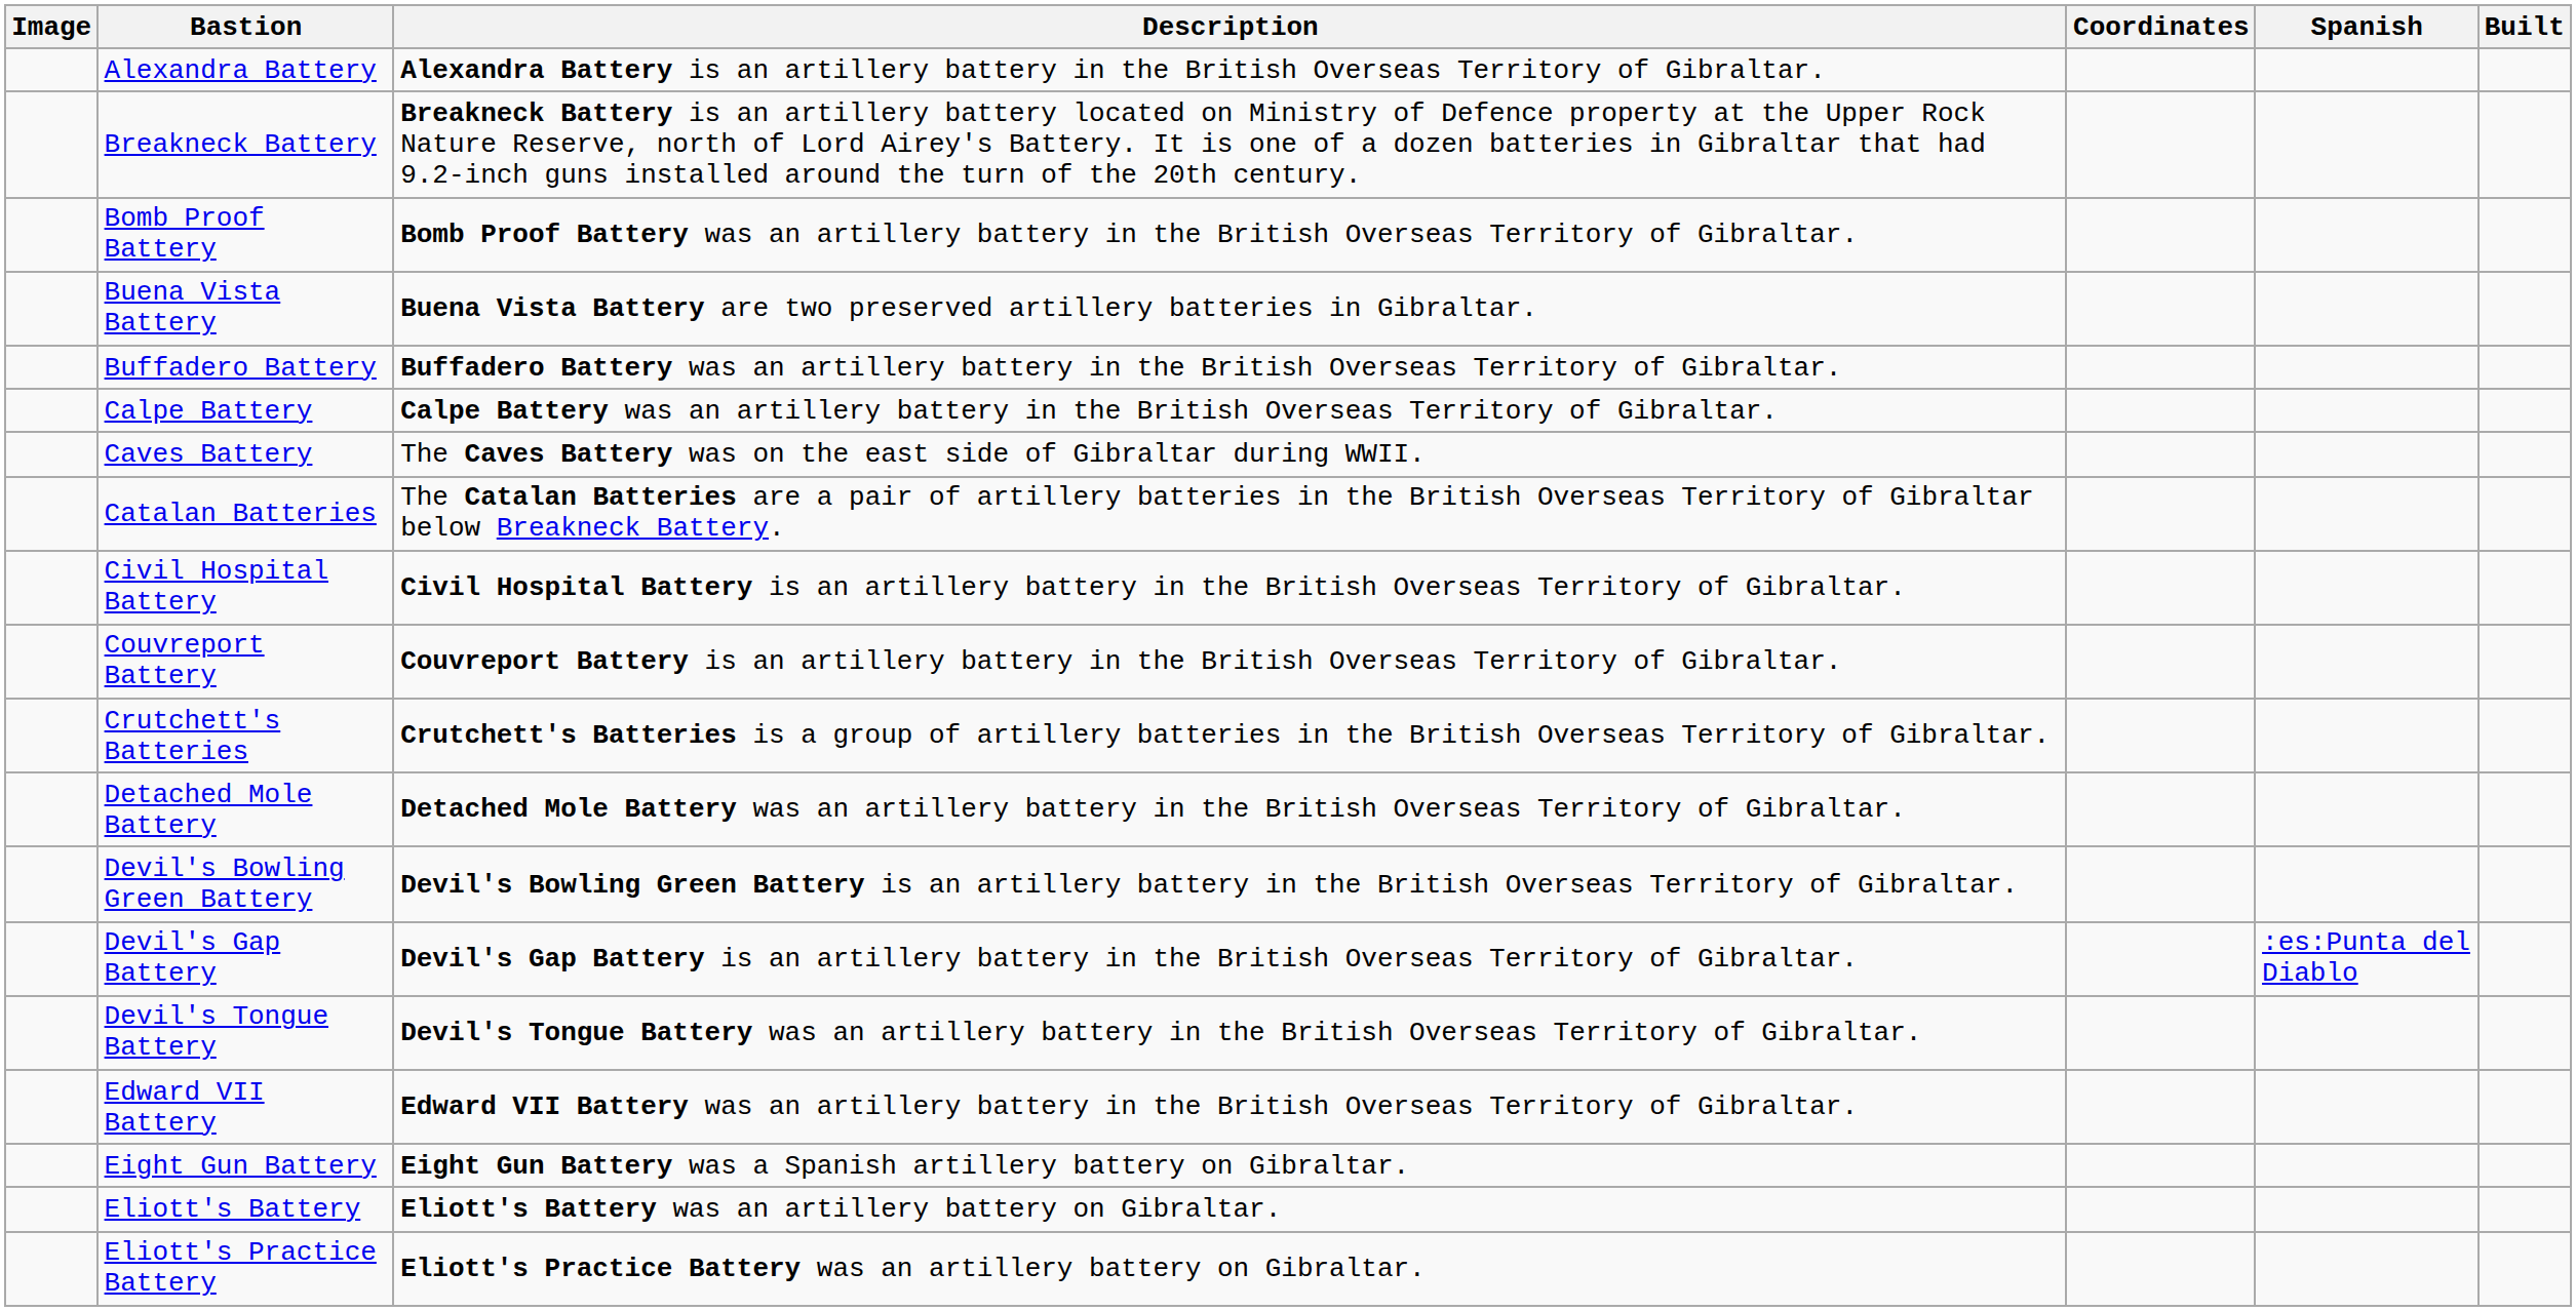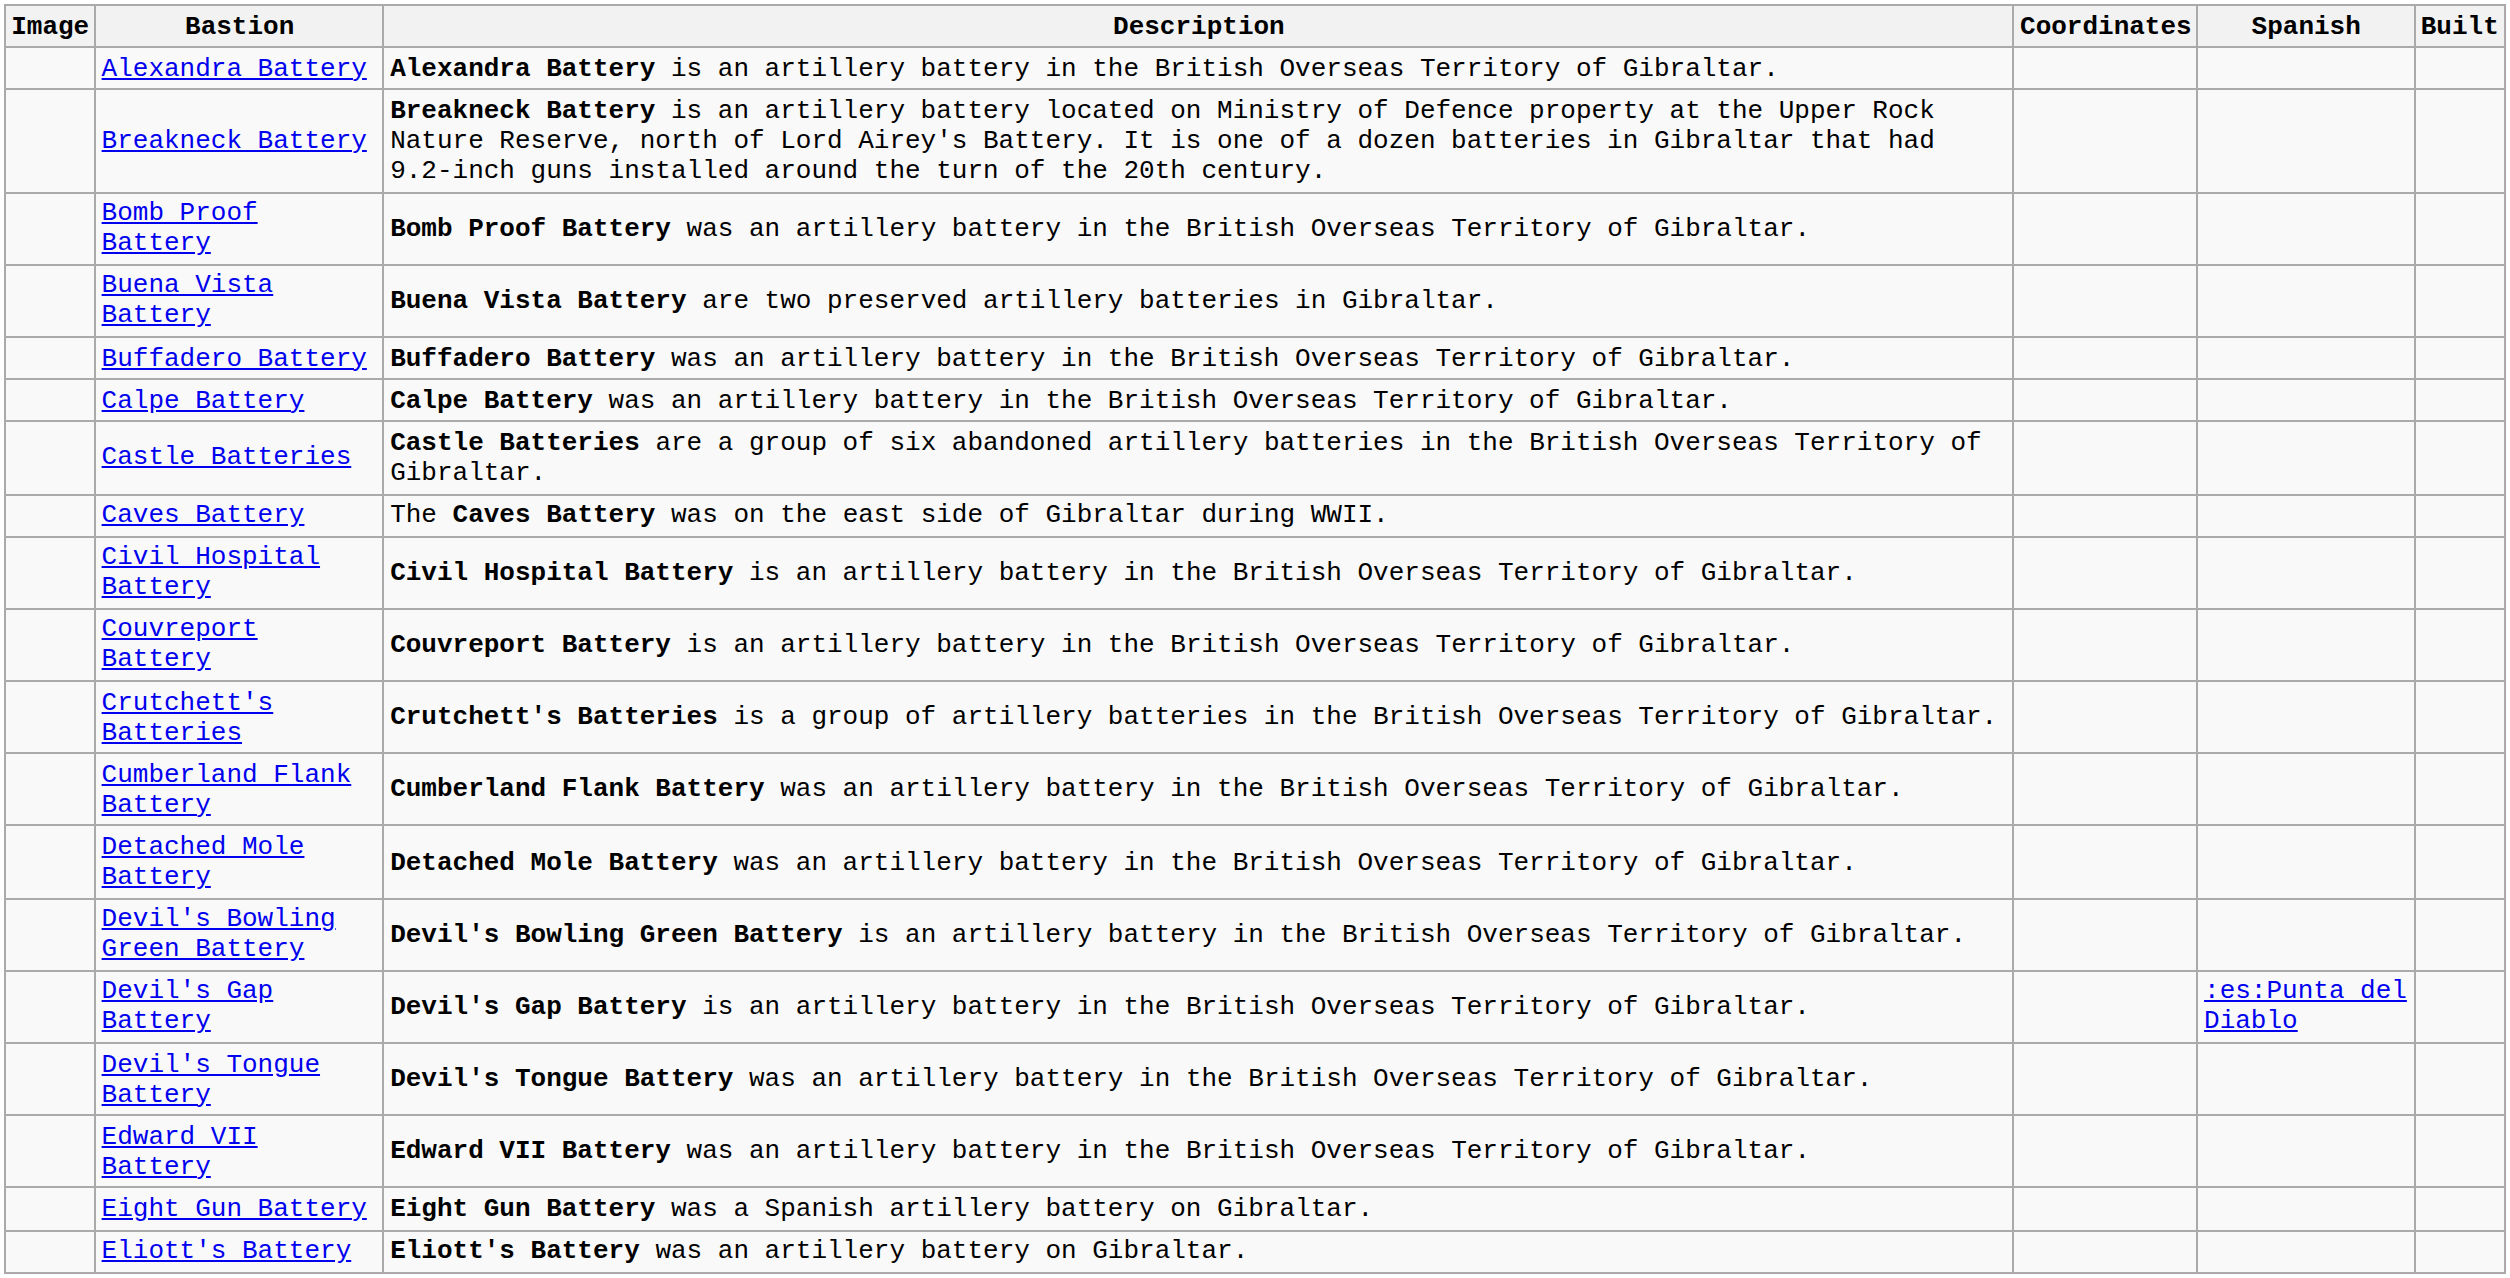 <table class="wikitable sortable">
 <tr>
 <th>Image</th>
 <th>Bastion</th>
 <th>Description</th>
 <th>Coordinates</th>
 <th>Spanish</th>
 <th>Built</th>
 </tr>
 <tr>
 <td></td>
 <td><a href='#'>Alexandra Battery</a></td>
 <td><strong>Alexandra Battery</strong>  is an artillery battery in the British Overseas Territory of Gibraltar.</td>
 <td></td>
 <td></td>
 <td></td>
 </tr>
 <tr>
 <td></td>
 <td><a href='#'>Breakneck Battery</a></td>
 <td><strong>Breakneck Battery</strong>  is an artillery battery located on Ministry of Defence property at the Upper Rock Nature Reserve, north of Lord Airey's Battery. It is one of a dozen batteries in Gibraltar that had 9.2-inch guns installed around the turn of the 20th century.</td>
 <td></td>
 <td></td>
 <td></td>
 </tr>
 <tr>
 <td></td>
 <td><a href='#'>Bomb Proof Battery</a></td>
 <td><strong>Bomb Proof Battery</strong>  was an artillery battery in the British Overseas Territory of Gibraltar.</td>
 <td></td>
 <td></td>
 <td></td>
 </tr>
 <tr>
 <td></td>
 <td><a href='#'>Buena Vista Battery</a></td>
 <td><strong>Buena Vista Battery</strong>  are two preserved artillery batteries in Gibraltar.</td>
 <td></td>
 <td></td>
 <td></td>
 </tr>
 <tr>
 <td></td>
 <td><a href='#'>Buffadero Battery</a></td>
 <td><strong>Buffadero Battery</strong>  was an artillery battery in the British Overseas Territory of Gibraltar.</td>
 <td></td>
 <td></td>
 <td></td>
 </tr>
 <tr>
 <td></td>
 <td><a href='#'>Calpe Battery</a></td>
 <td><strong>Calpe Battery</strong>  was an artillery battery in the British Overseas Territory of Gibraltar.</td>
 <td></td>
 <td></td>
 <td></td>
 </tr>
 <tr>
 <td></td>
-<td><a href='#'>Caves Battery</a></td>
-<td>The <strong>Caves Battery</strong>  was on the east side of Gibraltar during WWII.</td>
+<td><a href='#'>Castle Batteries</a></td>
+<td><strong>Castle Batteries</strong>  are a group of six abandoned artillery batteries in the British Overseas Territory of Gibraltar.</td>
 <td></td>
 <td></td>
 <td></td>
 </tr>
 <tr>
 <td></td>
-<td><a href='#'>Catalan Batteries</a></td>
-<td>The <strong>Catalan Batteries</strong>  are a pair of artillery batteries in the British Overseas Territory of Gibraltar below <a href='#'>Breakneck Battery</a>.</td>
+<td><a href='#'>Caves Battery</a></td>
+<td>The <strong>Caves Battery</strong>  was on the east side of Gibraltar during WWII.</td>
 <td></td>
 <td></td>
 <td></td>
 </tr>
 <tr>
 <td></td>
 <td><a href='#'>Civil Hospital Battery</a></td>
 <td><strong>Civil Hospital Battery</strong>  is an artillery battery in the British Overseas Territory of Gibraltar.</td>
 <td></td>
 <td></td>
 <td></td>
 </tr>
 <tr>
 <td></td>
 <td><a href='#'>Couvreport Battery</a></td>
 <td><strong>Couvreport Battery</strong>  is an artillery battery in the British Overseas Territory of Gibraltar.</td>
 <td></td>
 <td></td>
 <td></td>
 </tr>
 <tr>
 <td></td>
 <td><a href='#'>Crutchett's Batteries</a></td>
 <td><strong>Crutchett's Batteries</strong>  is a group of artillery batteries in the British Overseas Territory of Gibraltar.</td>
+<td></td>
+<td></td>
+<td></td>
+</tr>
+<tr>
+<td></td>
+<td><a href='#'>Cumberland Flank Battery</a></td>
+<td><strong>Cumberland Flank Battery</strong>  was an artillery battery in the British Overseas Territory of Gibraltar.</td>
 <td></td>
 <td></td>
 <td></td>
 </tr>
 <tr>
 <td></td>
 <td><a href='#'>Detached Mole Battery</a></td>
 <td><strong>Detached Mole Battery</strong>  was an artillery battery in the British Overseas Territory of Gibraltar.</td>
 <td></td>
 <td></td>
 <td></td>
 </tr>
 <tr>
 <td></td>
 <td><a href='#'>Devil's Bowling Green Battery</a></td>
 <td><strong>Devil's Bowling Green Battery</strong>  is an artillery battery in the British Overseas Territory of Gibraltar.</td>
 <td></td>
 <td></td>
 <td></td>
 </tr>
 <tr>
 <td></td>
 <td><a href='#'>Devil's Gap Battery</a></td>
 <td><strong>Devil's Gap Battery</strong>  is an artillery battery in the British Overseas Territory of Gibraltar.</td>
 <td></td>
 <td><a href='#'>:es:Punta del Diablo</a></td>
 </tr>
 <tr>
 <td></td>
 <td><a href='#'>Devil's Tongue Battery</a></td>
 <td><strong>Devil's Tongue Battery</strong>  was an artillery battery in the British Overseas Territory of Gibraltar.</td>
 <td></td>
 <td></td>
 <td></td>
 </tr>
 <tr>
 <td></td>
 <td><a href='#'>Edward VII Battery</a></td>
 <td><strong>Edward VII Battery</strong>  was an artillery battery in the British Overseas Territory of Gibraltar.</td>
 <td></td>
 <td></td>
 <td></td>
 </tr>
 <tr>
 <td></td>
 <td><a href='#'>Eight Gun Battery</a></td>
 <td><strong>Eight Gun Battery</strong>  was a Spanish artillery battery on Gibraltar.</td>
 <td></td>
 <td></td>
 <td></td>
 </tr>
 <tr>
 <td></td>
 <td><a href='#'>Eliott's Battery</a></td>
 <td><strong>Eliott's Battery</strong>  was an artillery battery on Gibraltar.</td>
 <td></td>
 <td></td>
 <td></td>
 </tr>
-<tr>
-<td></td>
-<td><a href='#'>Eliott's Practice Battery</a></td>
-<td><strong>Eliott's Practice Battery</strong>  was an artillery battery on Gibraltar.</td>
-<td></td>
-<td></td>
-<td></td>
-</tr>
 </table>
